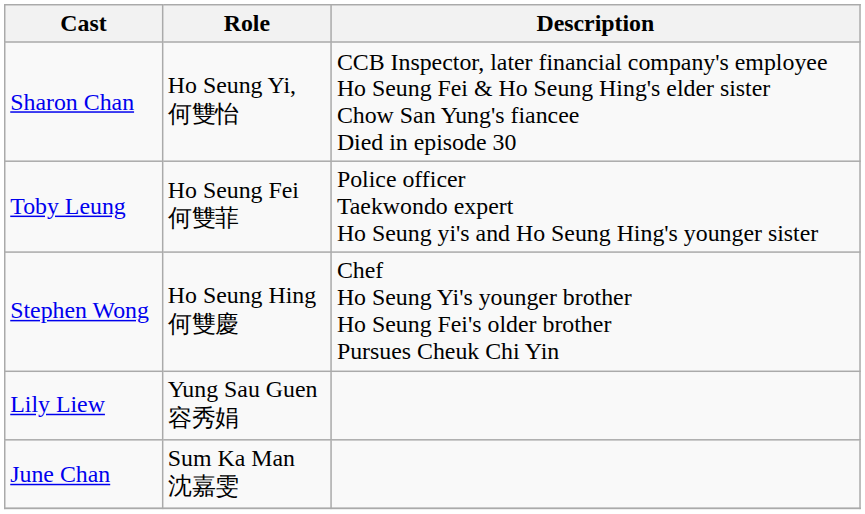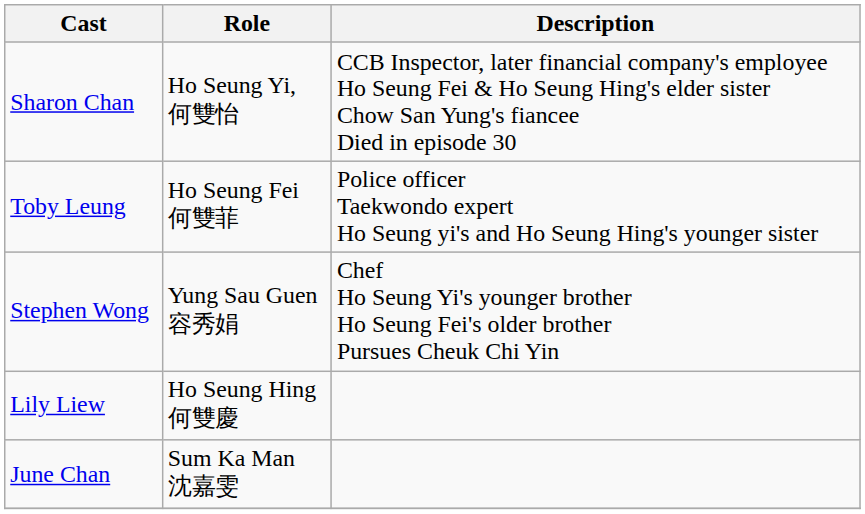 <table class="wikitable" width="65%">
 <tr>
 <th>Cast</th>
 <th>Role</th>
 <th>Description</th>
 </tr>
 <tr>
 <td><a href='#'>Sharon Chan</a></td>
 <td>Ho Seung Yi, <br>何雙怡</td>
 <td>CCB Inspector, later financial company's employee<br> Ho Seung Fei & Ho Seung Hing's elder sister<br>Chow San Yung's fiancee<br>Died in episode 30</td>
 </tr>
 <tr>
 <td><a href='#'>Toby Leung</a></td>
 <td>Ho Seung Fei<br>何雙菲</td>
 <td>Police officer<br>Taekwondo expert<br>Ho Seung yi's and Ho Seung Hing's younger sister<br></td>
 </tr>
 <tr>
 <td><a href='#'>Stephen Wong</a></td>
-<td>Ho Seung Hing<br>何雙慶</td>
+<td>Yung Sau Guen<br>容秀娟</td>
 <td>Chef<br>Ho Seung Yi's younger brother<br>Ho Seung Fei's older brother<br>Pursues Cheuk Chi Yin</td>
 </tr>
 <tr>
 <td><a href='#'>Lily Liew</a></td>
-<td>Yung Sau Guen<br>容秀娟</td>
+<td>Ho Seung Hing<br>何雙慶</td>
 <td></td>
 </tr>
 <tr>
 <td><a href='#'>June Chan</a></td>
 <td>Sum Ka Man<br>沈嘉雯</td>
 <td></td>
 </tr>
 <tr>
 </tr>
 </table>
